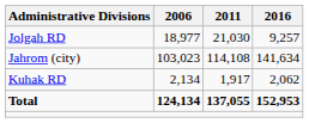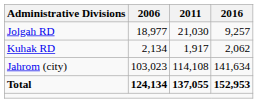 <table class="wikitable">
 <tr>
 <th>Administrative Divisions</th>
 <th>2006</th>
 <th>2011</th>
 <th>2016</th>
 </tr>
 <tr>
 <td><a href='#'>Jolgah RD</a></td>
 <td style="text-align: right;">18,977</td>
 <td style="text-align: right;">21,030</td>
 <td style="text-align: right;">9,257</td>
 </tr>
 <tr>
+<td><a href='#'>Kuhak RD</a></td>
+<td style="text-align: right;">2,134</td>
+<td style="text-align: right;">1,917</td>
+<td style="text-align: right;">2,062</td>
+</tr>
+<tr>
 <td><a href='#'>Jahrom</a> (city)</td>
 <td style="text-align: right;">103,023</td>
 <td style="text-align: right;">114,108</td>
 <td style="text-align: right;">141,634</td>
-</tr>
-<tr>
-<td><a href='#'>Kuhak RD</a></td>
-<td style="text-align: right;">2,134</td>
-<td style="text-align: right;">1,917</td>
-<td style="text-align: right;">2,062</td>
 </tr>
 <tr>
 <td><strong>Total</strong></td>
 <td style="text-align: right;"><strong>124,134</strong></td>
 <td style="text-align: right;"><strong>137,055</strong></td>
 <td style="text-align: right;"><strong>152,953</strong></td>
 </tr>
 <tr>
 <td colspan=4></td>
 </tr>
 </table>
